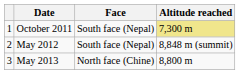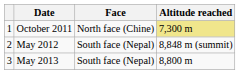 <table class="wikitable">
 <tr>
 <th></th>
 <th>Date</th>
 <th>Face</th>
 <th>Altitude reached</th>
 </tr>
 <tr>
 <td>1</td>
 <td>October 2011</td>
-<td>South face (Nepal)</td>
+<td>North face (Chine)</td>
 <td style="background: khaki;">7,300 m</td>
 </tr>
 <tr>
 <td>2</td>
 <td>May 2012</td>
 <td>South face (Nepal)</td>
 <td>8,848 m (summit)</td>
 </tr>
 <tr>
 <td>3</td>
 <td>May 2013</td>
-<td>North face (Chine)</td>
+<td>South face (Nepal)</td>
 <td>8,800 m</td>
 </tr>
 </table>
